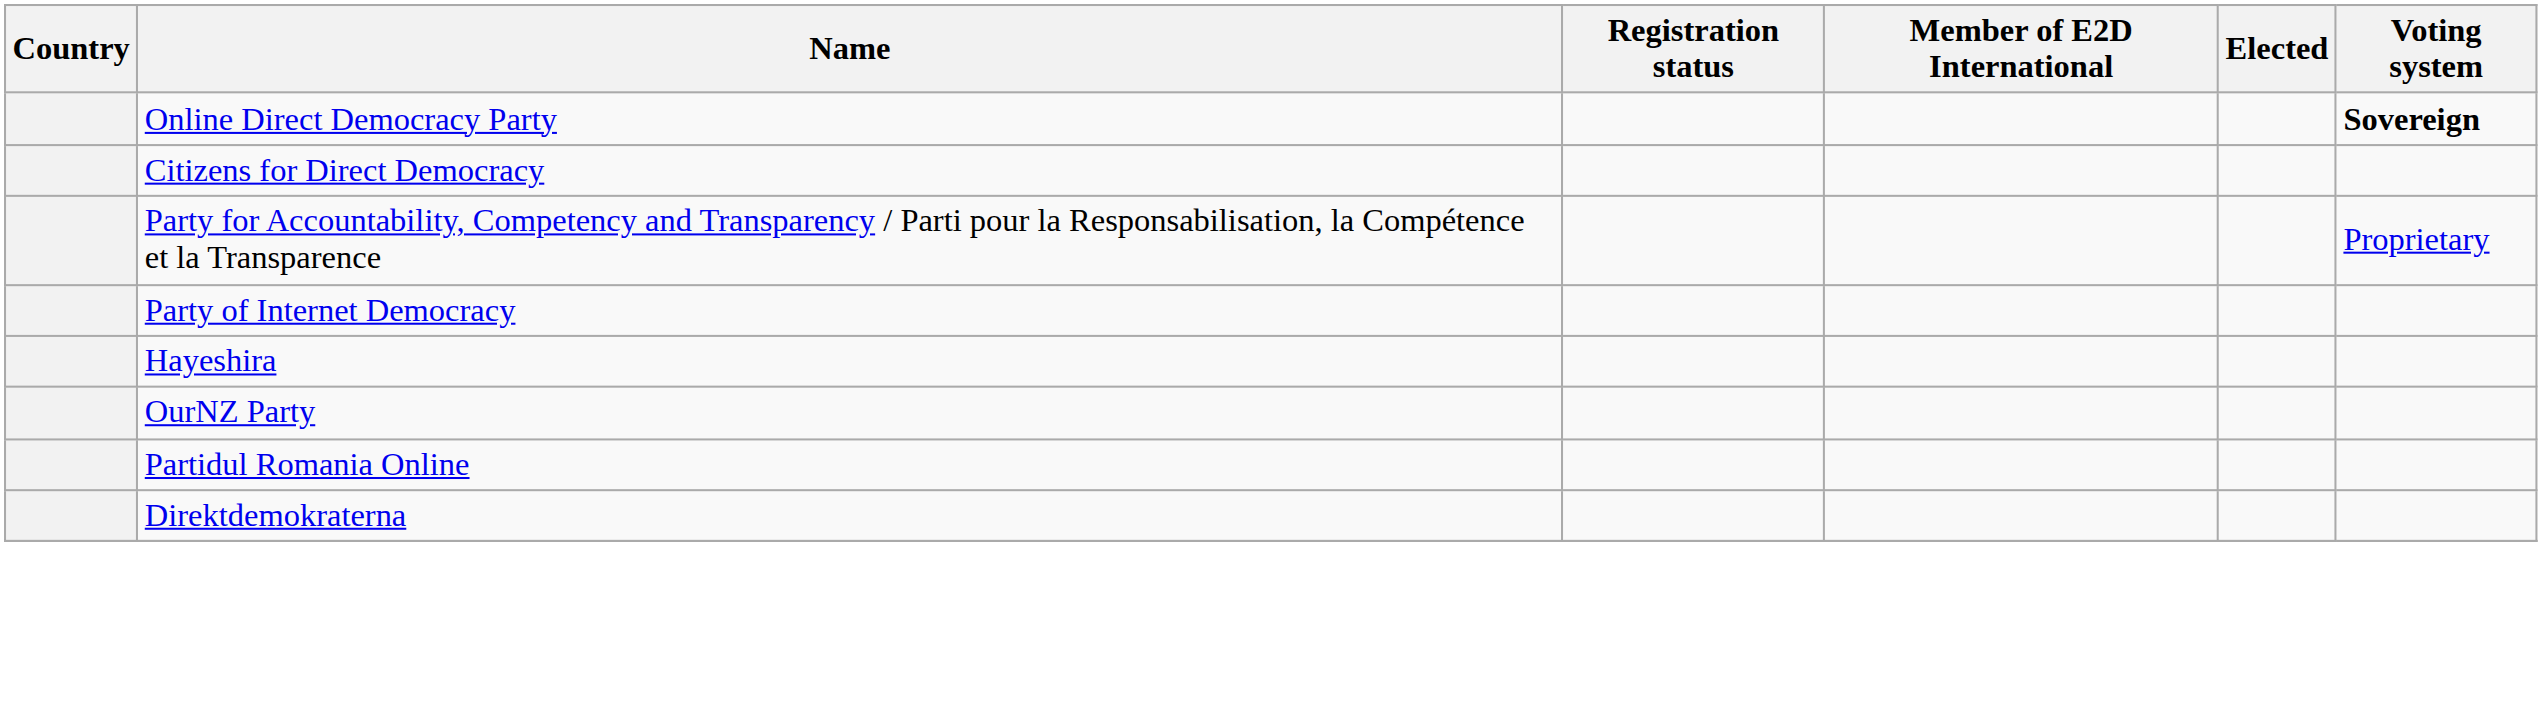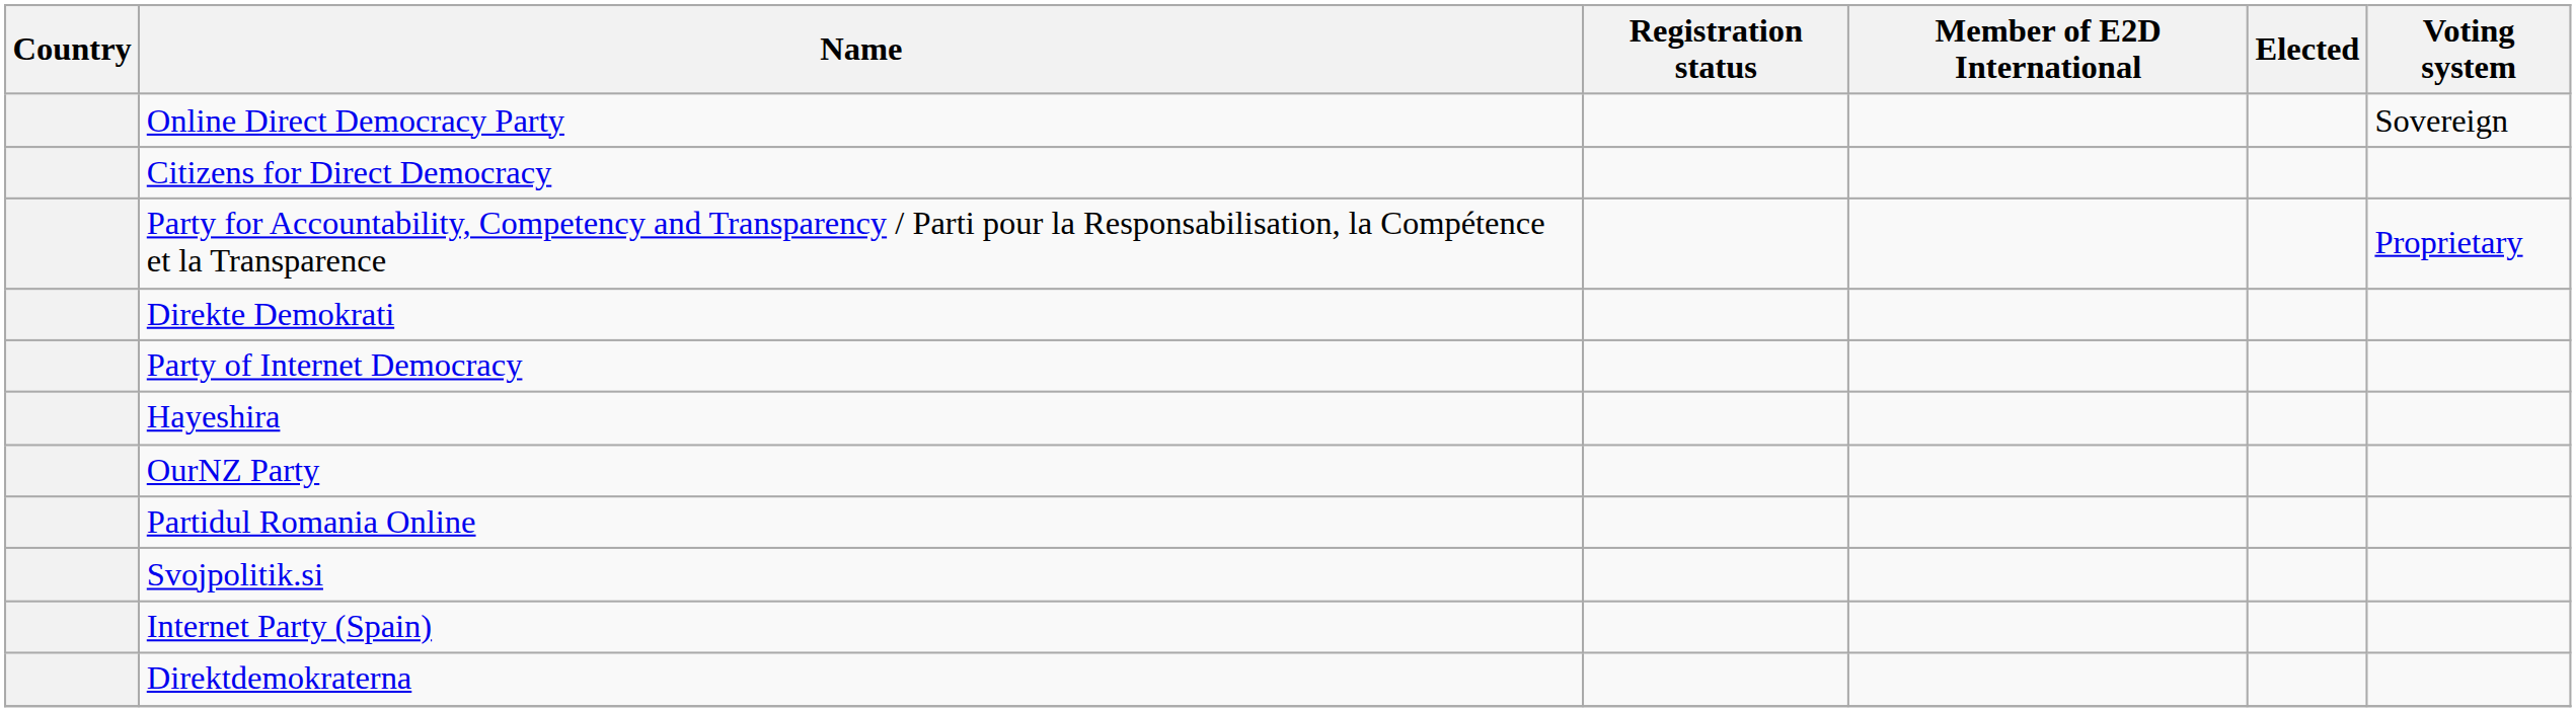 <table class="wikitable">
 <tr>
 <th>Country</th>
 <th>Name</th>
 <th>Registration status</th>
 <th>Member of E2D International</th>
 <th>Elected</th>
 <th>Voting system</th>
 </tr>
 <tr>
 <th></th>
 <td><a href='#'>Online Direct Democracy Party</a></td>
 <td></td>
 <td></td>
 <td></td>
-<td><strong>Sovereign</strong></td>
+<td>Sovereign</td>
 </tr>
 <tr>
 <th></th>
 <td><a href='#'>Citizens for Direct Democracy</a></td>
 <td></td>
 <td></td>
 <td></td>
 <td></td>
 </tr>
 <tr>
 <th></th>
 <td><a href='#'>Party for Accountability, Competency and Transparency</a> / Parti pour la Responsabilisation, la Compétence et la Transparence</td>
 <td></td>
 <td></td>
 <td></td>
 <td><a href='#'>Proprietary</a></td>
+</tr>
+<tr>
+<th></th>
+<td><a href='#'>Direkte Demokrati</a></td>
+<td></td>
+<td></td>
+<td></td>
+<td></td>
 </tr>
 <tr>
 <th></th>
 <td><a href='#'>Party of Internet Democracy</a></td>
 <td></td>
 <td></td>
 <td></td>
 <td></td>
 </tr>
 <tr>
 <th></th>
 <td><a href='#'>Hayeshira</a></td>
 <td></td>
 <td></td>
 <td></td>
 <td></td>
 </tr>
 <tr>
 <th></th>
 <td><a href='#'>OurNZ Party</a></td>
 <td></td>
 <td></td>
 <td></td>
 <td></td>
 </tr>
 <tr>
 <th></th>
 <td><a href='#'>Partidul Romania Online</a></td>
 <td></td>
 <td></td>
 <td></td>
 <td></td>
 </tr>
 <tr>
 <th></th>
+<td><a href='#'>Svojpolitik.si</a></td>
+<td></td>
+<td></td>
+<td></td>
+<td></td>
+</tr>
+<tr>
+<th></th>
+<td><a href='#'>Internet Party (Spain)</a></td>
+<td></td>
+<td></td>
+<td></td>
+<td></td>
+</tr>
+<tr>
+<th></th>
 <td><a href='#'>Direktdemokraterna</a></td>
 <td></td>
 <td></td>
 <td></td>
 <td> </td>
 </tr>
 <tr>
 </tr>
 </table>
